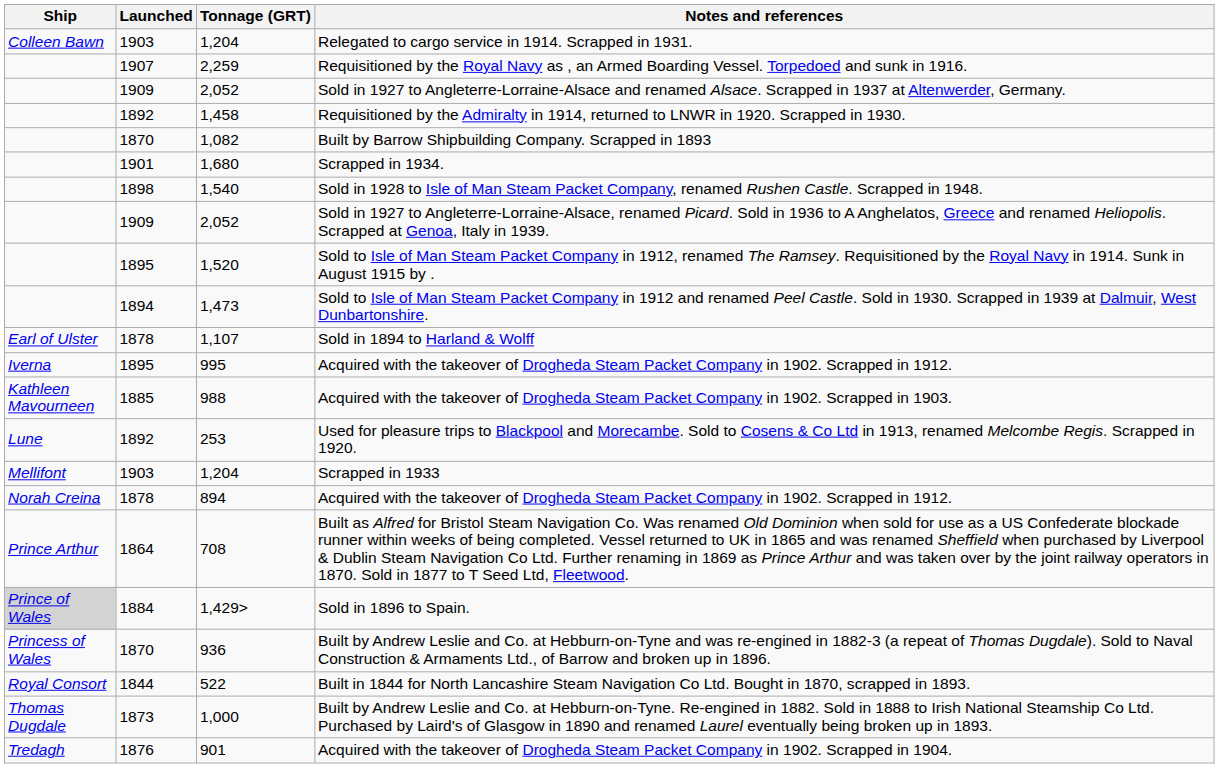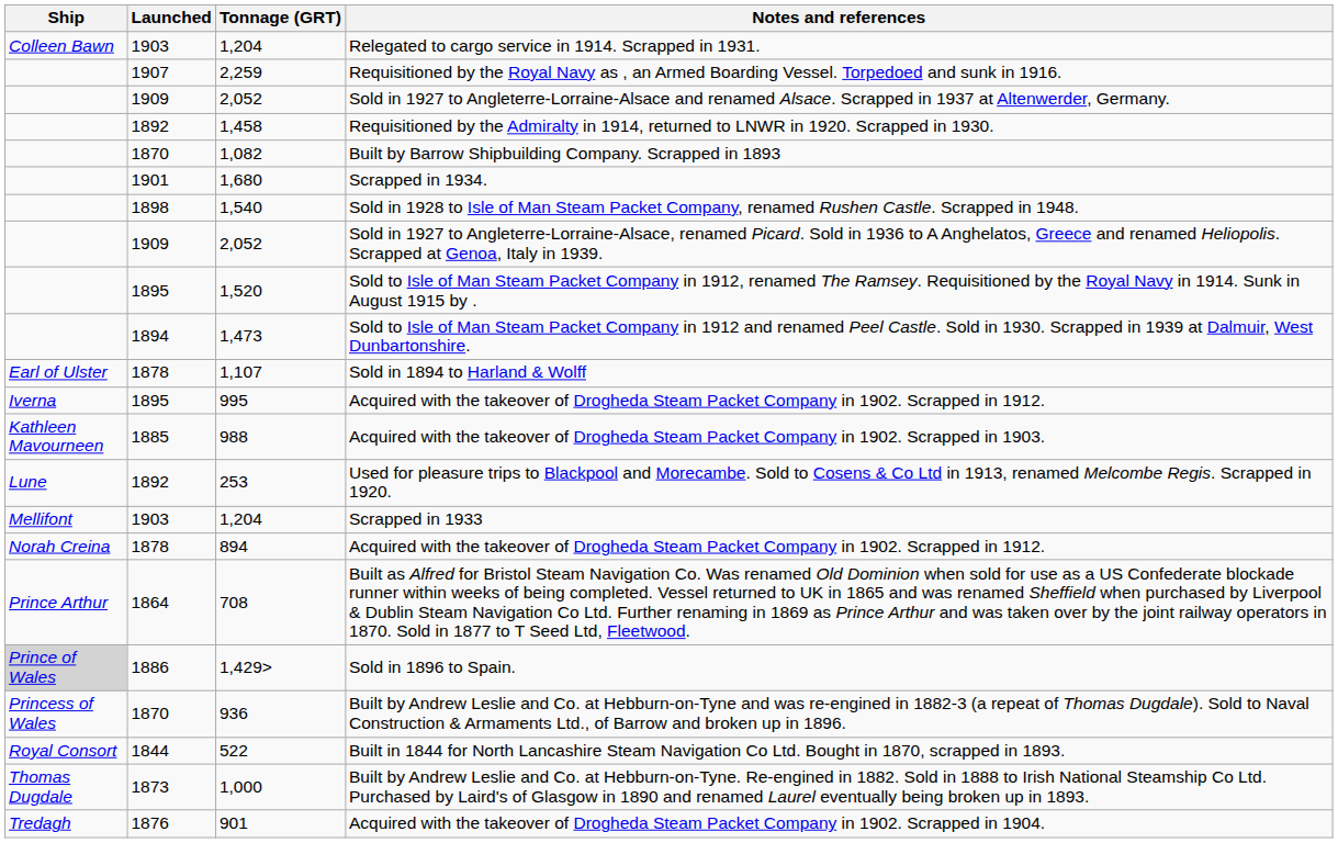 <table class="wikitable">
 <tr>
 <th>Ship</th>
 <th>Launched</th>
 <th>Tonnage (GRT)</th>
 <th>Notes and references</th>
 </tr>
 <tr>
 <td><a href='#'><em>Colleen Bawn</em></a></td>
 <td>1903</td>
 <td>1,204</td>
 <td>Relegated to cargo service in 1914. Scrapped in 1931.</td>
 </tr>
 <tr>
 <td></td>
 <td>1907</td>
 <td>2,259</td>
 <td>Requisitioned by the <a href='#'>Royal Navy</a> as , an Armed Boarding Vessel. <a href='#'>Torpedoed</a> and sunk in 1916.</td>
 </tr>
 <tr>
 <td></td>
 <td>1909</td>
 <td>2,052</td>
 <td>Sold in 1927 to Angleterre-Lorraine-Alsace and renamed <em>Alsace</em>. Scrapped in 1937 at <a href='#'>Altenwerder</a>, Germany.</td>
 </tr>
 <tr>
 <td></td>
 <td>1892</td>
 <td>1,458</td>
 <td>Requisitioned by the <a href='#'>Admiralty</a> in 1914, returned to LNWR in 1920. Scrapped in 1930.</td>
 </tr>
 <tr>
 <td></td>
 <td>1870</td>
 <td>1,082</td>
 <td>Built by Barrow Shipbuilding Company.  Scrapped in 1893</td>
 </tr>
 <tr>
 <td></td>
 <td>1901</td>
 <td>1,680</td>
 <td>Scrapped in 1934.</td>
 </tr>
 <tr>
 <td></td>
 <td>1898</td>
 <td>1,540</td>
 <td>Sold in 1928 to <a href='#'>Isle of Man Steam Packet Company</a>, renamed <em>Rushen Castle</em>. Scrapped in 1948.</td>
 </tr>
 <tr>
 <td></td>
 <td>1909</td>
 <td>2,052</td>
 <td>Sold in 1927 to Angleterre-Lorraine-Alsace, renamed <em>Picard</em>. Sold in 1936 to A Anghelatos, <a href='#'>Greece</a> and renamed <em>Heliopolis</em>. Scrapped at <a href='#'>Genoa</a>, Italy in 1939.</td>
 </tr>
 <tr>
 <td></td>
 <td>1895</td>
 <td>1,520</td>
 <td>Sold to <a href='#'>Isle of Man Steam Packet Company</a> in 1912, renamed <em>The Ramsey</em>. Requisitioned by the <a href='#'>Royal Navy</a> in 1914. Sunk in August 1915 by .</td>
 </tr>
 <tr>
 <td></td>
 <td>1894</td>
 <td>1,473</td>
 <td>Sold to <a href='#'>Isle of Man Steam Packet Company</a> in 1912 and renamed <em>Peel Castle</em>. Sold in 1930. Scrapped in 1939 at <a href='#'>Dalmuir</a>, <a href='#'>West Dunbartonshire</a>.</td>
 </tr>
 <tr>
 <td><a href='#'><em>Earl of Ulster</em></a></td>
 <td>1878</td>
 <td>1,107</td>
 <td>Sold in 1894 to <a href='#'>Harland & Wolff</a></td>
 </tr>
 <tr>
 <td><a href='#'><em>Iverna</em></a></td>
 <td>1895</td>
 <td>995</td>
 <td>Acquired with the takeover of <a href='#'>Drogheda Steam Packet Company</a> in 1902. Scrapped in 1912.</td>
 </tr>
 <tr>
 <td><a href='#'><em>Kathleen Mavourneen</em></a></td>
 <td>1885</td>
 <td>988</td>
 <td>Acquired with the takeover of <a href='#'>Drogheda Steam Packet Company</a> in 1902. Scrapped in 1903.</td>
 </tr>
 <tr>
 <td><a href='#'><em>Lune</em></a></td>
 <td>1892</td>
 <td>253</td>
 <td>Used for pleasure trips to <a href='#'>Blackpool</a> and <a href='#'>Morecambe</a>. Sold to <a href='#'>Cosens & Co Ltd</a> in 1913, renamed  <em>Melcombe Regis</em>. Scrapped in 1920.</td>
 </tr>
 <tr>
 <td><a href='#'><em>Mellifont</em></a></td>
 <td>1903</td>
 <td>1,204</td>
 <td>Scrapped in 1933</td>
 </tr>
 <tr>
 <td><a href='#'><em>Norah Creina</em></a></td>
 <td>1878</td>
 <td>894</td>
 <td>Acquired with the takeover of <a href='#'>Drogheda Steam Packet Company</a> in 1902. Scrapped in 1912.</td>
 </tr>
 <tr>
 <td><a href='#'><em>Prince Arthur</em></a></td>
 <td>1864</td>
 <td>708</td>
 <td>Built as <em>Alfred</em> for Bristol Steam Navigation Co.  Was renamed <em>Old Dominion</em> when sold for use as a US Confederate blockade runner within weeks of being completed. Vessel returned to UK in 1865 and was renamed  <em>Sheffield</em> when purchased by Liverpool & Dublin Steam Navigation Co Ltd.  Further renaming in 1869 as <em>Prince Arthur</em> and was taken over by the joint railway operators in 1870. Sold in 1877 to T Seed Ltd, <a href='#'>Fleetwood</a>.</td>
 </tr>
 <tr>
 <td style="background: lightgrey;"><a href='#'><em>Prince of Wales</em></a></td>
-<td>1884</td>
+<td>1886</td>
 <td>1,429></td>
 <td>Sold in 1896 to Spain.</td>
 </tr>
 <tr>
 <td><a href='#'><em>Princess of Wales</em></a></td>
 <td>1870</td>
 <td>936</td>
 <td>Built by Andrew Leslie and Co. at Hebburn-on-Tyne and was re-engined in 1882-3 (a repeat of <em>Thomas Dugdale</em>). Sold to Naval Construction & Armaments Ltd., of Barrow and broken up in 1896.</td>
 </tr>
 <tr>
 <td><a href='#'><em>Royal Consort</em></a></td>
 <td>1844</td>
 <td>522</td>
 <td>Built in 1844 for North Lancashire Steam Navigation Co Ltd. Bought in 1870, scrapped in 1893.</td>
 </tr>
 <tr>
 <td><a href='#'><em>Thomas Dugdale</em></a></td>
 <td>1873</td>
 <td>1,000</td>
 <td>Built by Andrew Leslie and Co. at Hebburn-on-Tyne. Re-engined in 1882. Sold in 1888 to Irish National Steamship Co Ltd. Purchased by Laird's of Glasgow in 1890 and renamed <em>Laurel</em> eventually being broken up in 1893.</td>
 </tr>
 <tr>
 <td><a href='#'><em>Tredagh</em></a></td>
 <td>1876</td>
 <td>901</td>
 <td>Acquired with the takeover of <a href='#'>Drogheda Steam Packet Company</a> in 1902. Scrapped in 1904.</td>
 </tr>
 </table>
